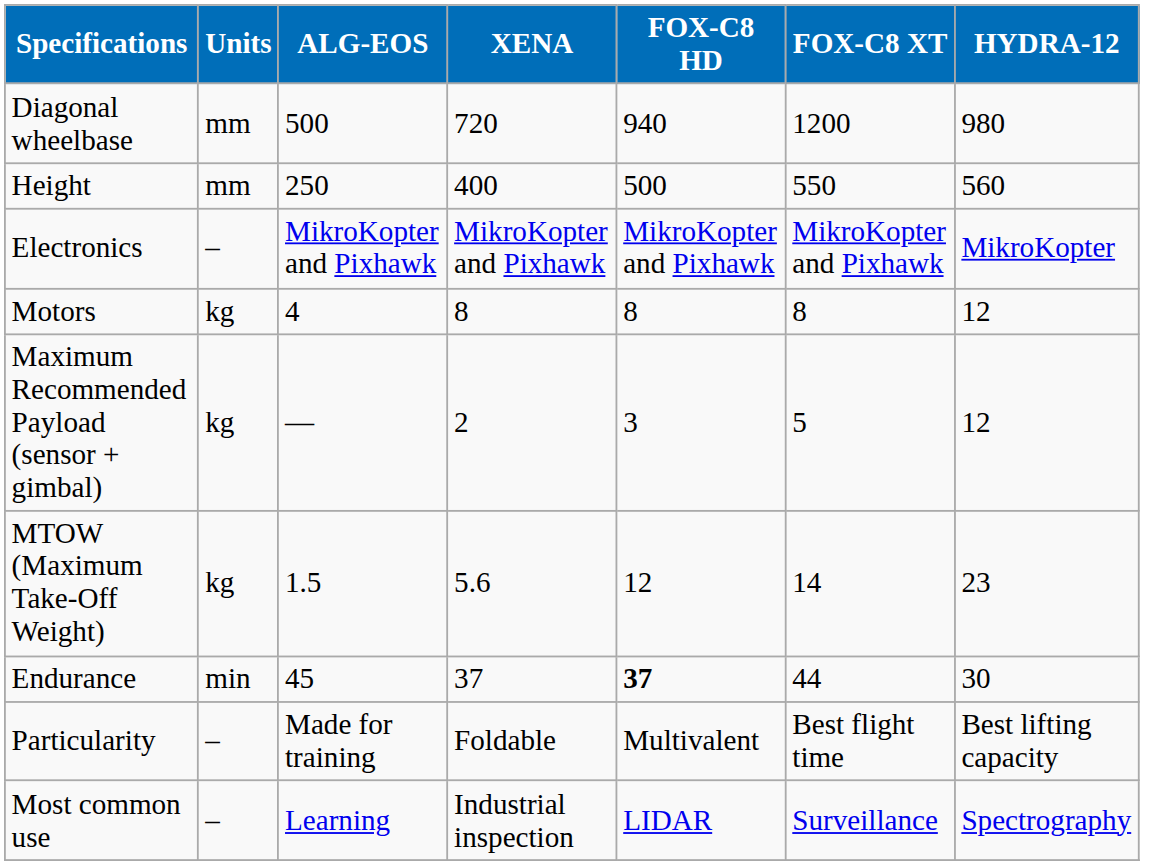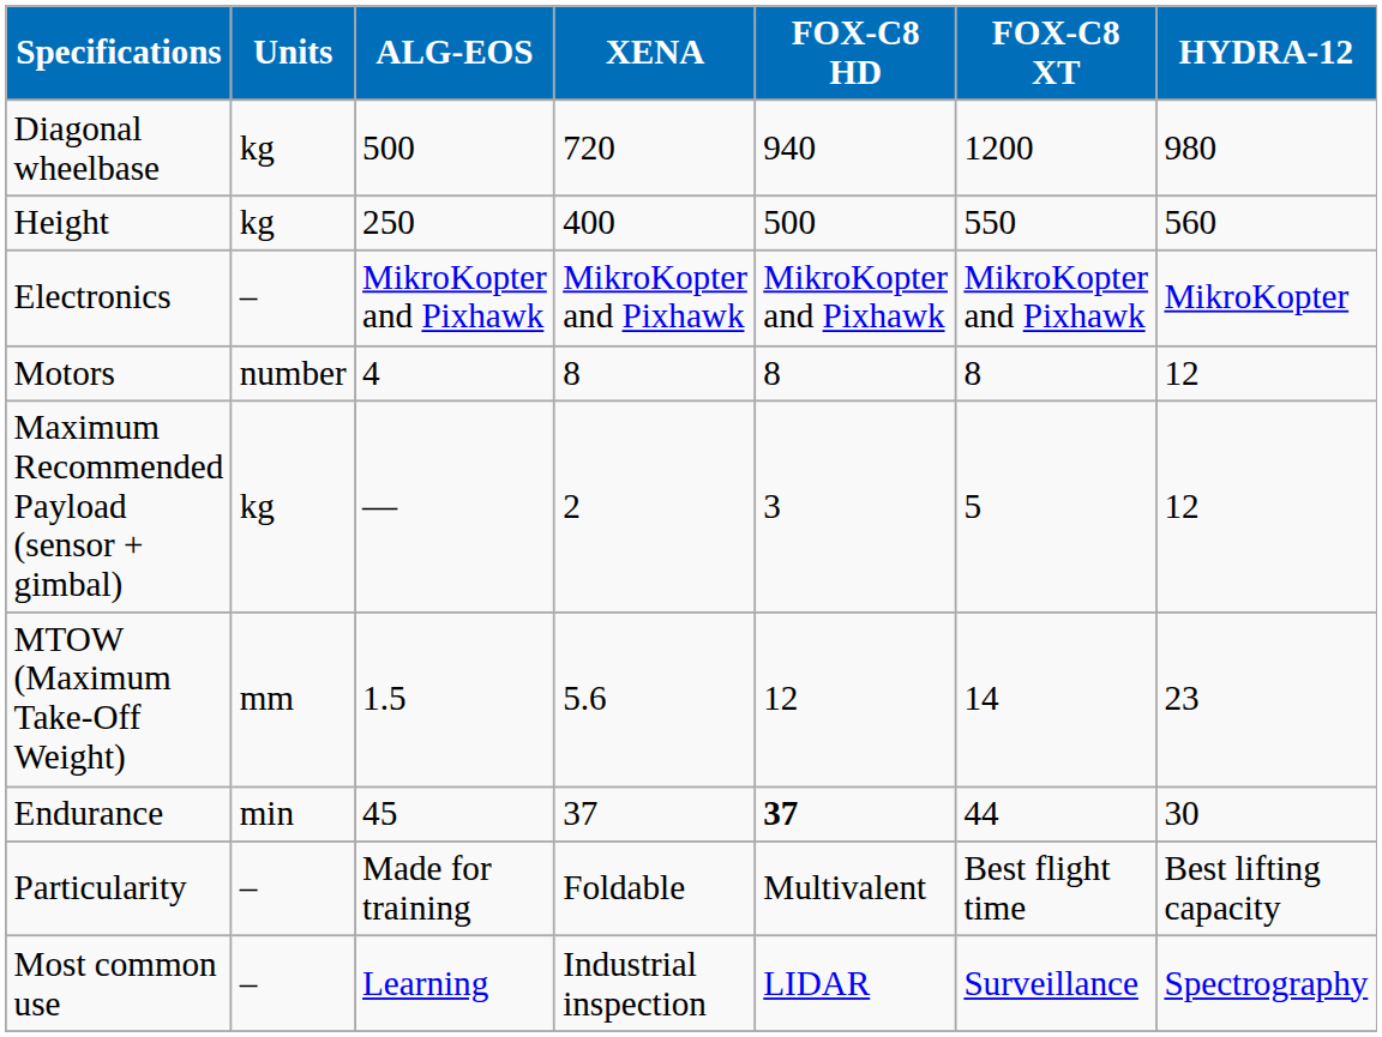 <table class="wikitable" style="width: 100%; margin-left: 0;">
 <tr>
 <th style="background: #006eb9; color: #ffffff;">Specifications</th>
 <th style="background: #006eb9; color: #ffffff;">Units</th>
 <th style="background: #006eb9; color: #ffffff;">ALG-EOS</th>
 <th style="background: #006eb9; color: #ffffff;">XENA</th>
 <th style="background: #006eb9; color: #ffffff;">FOX-C8 HD</th>
 <th style="background: #006eb9; color: #ffffff;">FOX-C8 XT</th>
 <th style="background: #006eb9; color: #ffffff;">HYDRA-12</th>
 </tr>
 <tr>
 <td>Diagonal wheelbase</td>
-<td>mm</td>
+<td>kg</td>
 <td>500</td>
 <td>720</td>
 <td>940</td>
 <td>1200</td>
 <td>980</td>
 </tr>
 <tr>
 <td>Height</td>
-<td>mm</td>
+<td>kg</td>
 <td>250</td>
 <td>400</td>
 <td>500</td>
 <td>550</td>
 <td>560</td>
 </tr>
 <tr>
 <td>Electronics</td>
 <td>–</td>
 <td><a href='#'>MikroKopter</a> and <a href='#'>Pixhawk</a></td>
 <td><a href='#'>MikroKopter</a> and <a href='#'>Pixhawk</a></td>
 <td><a href='#'>MikroKopter</a> and <a href='#'>Pixhawk</a></td>
 <td><a href='#'>MikroKopter</a> and <a href='#'>Pixhawk</a></td>
 <td><a href='#'>MikroKopter</a></td>
 </tr>
 <tr>
 <td>Motors</td>
-<td>kg</td>
+<td>number</td>
 <td>4</td>
 <td>8</td>
 <td>8</td>
 <td>8</td>
 <td>12</td>
 </tr>
 <tr>
 <td>Maximum Recommended Payload (sensor + gimbal)</td>
 <td>kg</td>
 <td>—</td>
 <td>2</td>
 <td>3</td>
 <td>5</td>
 <td>12</td>
 </tr>
 <tr>
 <td>MTOW (Maximum Take-Off Weight)</td>
-<td>kg</td>
+<td>mm</td>
 <td>1.5</td>
 <td>5.6</td>
 <td>12</td>
 <td>14</td>
 <td>23</td>
 </tr>
 <tr>
 <td>Endurance</td>
 <td>min</td>
 <td>45</td>
 <td>37</td>
 <td><strong>37</strong></td>
 <td>44</td>
 <td>30</td>
 </tr>
 <tr>
 <td>Particularity</td>
 <td>–</td>
 <td>Made for training</td>
 <td>Foldable</td>
 <td>Multivalent</td>
 <td>Best flight time</td>
 <td>Best lifting capacity</td>
 </tr>
 <tr>
 <td>Most common use</td>
 <td>–</td>
 <td><a href='#'>Learning</a></td>
 <td>Industrial inspection</td>
 <td><a href='#'>LIDAR</a></td>
 <td><a href='#'>Surveillance</a></td>
 <td><a href='#'>Spectrography</a></td>
 </tr>
 <tr>
 </tr>
 </table>
